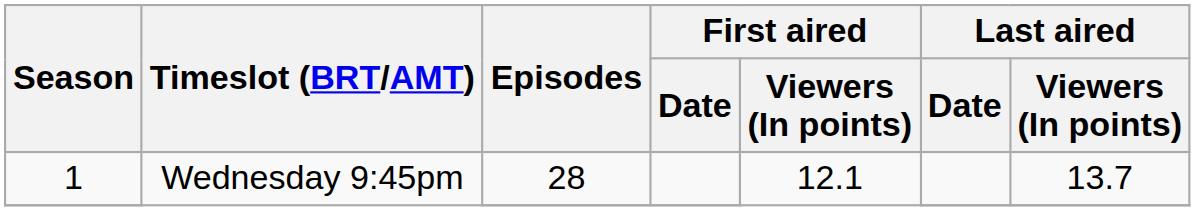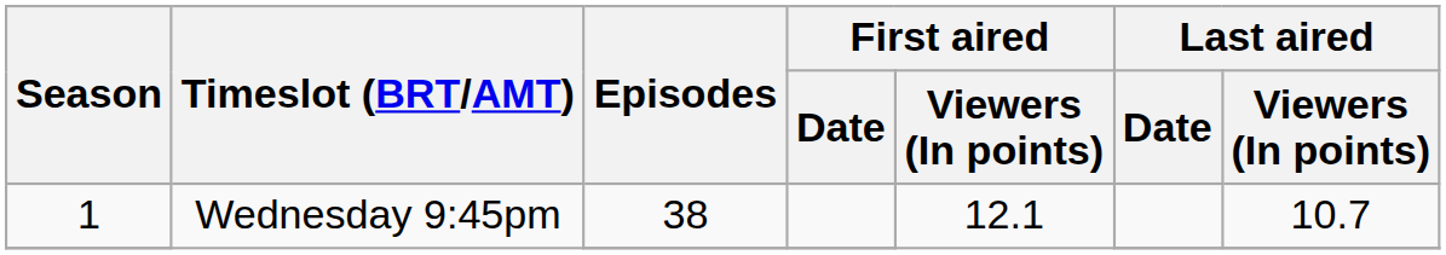 <table class="wikitable" style="text-align: center">
 <tr>
 <th scope="col" rowspan="2">Season</th>
 <th scope="col" rowspan="2">Timeslot (<a href='#'>BRT</a>/<a href='#'>AMT</a>)</th>
 <th scope="col" rowspan="2" colspan="1">Episodes</th>
 <th scope="col" colspan="2">First aired</th>
 <th scope="col" colspan="2">Last aired</th>
 </tr>
 <tr>
 <th scope="col">Date</th>
 <th scope="col">Viewers<br>(In points)</th>
 <th scope="col">Date</th>
 <th scope="col">Viewers<br>(In points)</th>
 </tr>
 <tr>
 <td rowspan="1">1</td>
 <td rowspan="2">Wednesday 9:45pm</td>
-<td rowspan="1">28</td>
+<td rowspan="1">38</td>
 <td></td>
 <td rowspan="2">12.1</td>
 <td></td>
-<td rowspan="1">13.7</td>
+<td rowspan="1">10.7</td>
 </tr>
 <tr>
 </tr>
 </table>
